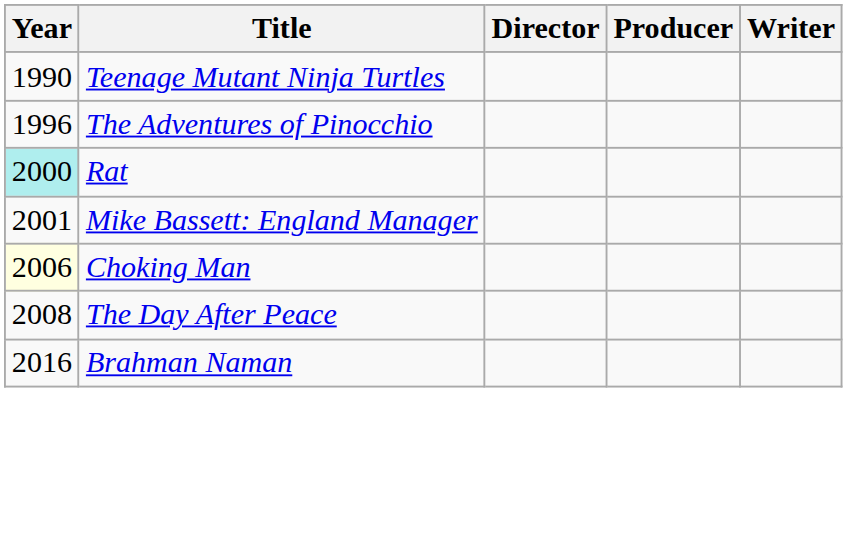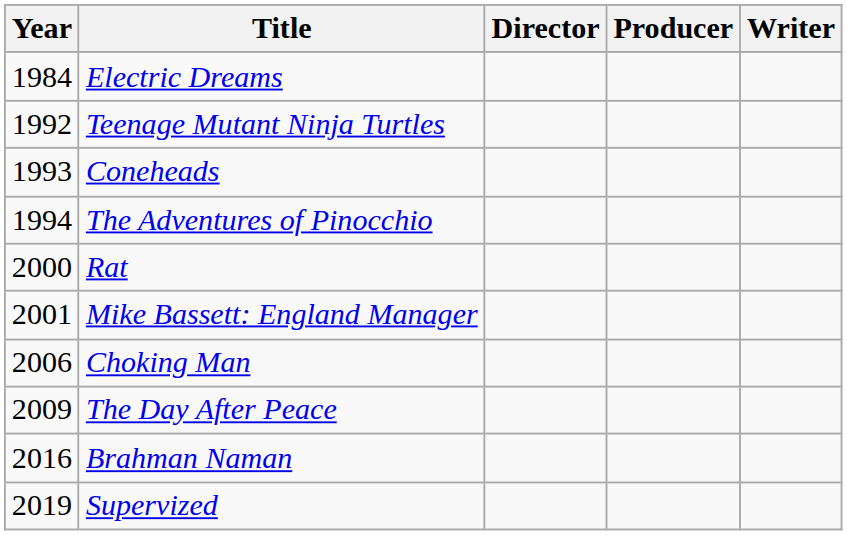 <table class="wikitable">
 <tr>
 <th>Year</th>
 <th>Title</th>
 <th>Director</th>
 <th>Producer</th>
 <th>Writer</th>
 </tr>
 <tr>
-<td>1990</td>
+<td>1984</td>
+<td><em><a href='#'>Electric Dreams</a></em></td>
+<td></td>
+<td></td>
+<td></td>
+</tr>
+<tr>
+<td>1992</td>
 <td><em><a href='#'>Teenage Mutant Ninja Turtles</a></em></td>
 <td></td>
 <td></td>
 <td></td>
 </tr>
 <tr>
-<td>1996</td>
+<td>1993</td>
+<td><em><a href='#'>Coneheads</a></em></td>
+<td></td>
+<td></td>
+<td></td>
+</tr>
+<tr>
+<td>1994</td>
 <td><em><a href='#'>The Adventures of Pinocchio</a></em></td>
 <td></td>
 <td></td>
 <td></td>
 </tr>
 <tr>
-<td style="background: paleturquoise;">2000</td>
+<td>2000</td>
 <td><em><a href='#'>Rat</a></em></td>
 <td></td>
 <td></td>
 <td></td>
 </tr>
 <tr>
 <td>2001</td>
 <td><em><a href='#'>Mike Bassett: England Manager</a></em></td>
 <td></td>
 <td></td>
 <td></td>
 </tr>
 <tr>
-<td style="background: lightyellow;">2006</td>
+<td>2006</td>
 <td><em><a href='#'>Choking Man</a></em></td>
 <td></td>
 <td></td>
 <td></td>
 </tr>
 <tr>
-<td>2008</td>
+<td>2009</td>
 <td><em><a href='#'>The Day After Peace</a></em></td>
 <td></td>
 <td></td>
 <td></td>
 </tr>
 <tr>
 <td>2016</td>
 <td><em><a href='#'>Brahman Naman</a></em></td>
 <td></td>
 <td></td>
 <td></td>
 </tr>
+<tr>
+<td>2019</td>
+<td><em><a href='#'>Supervized</a></em></td>
+<td></td>
+<td></td>
+<td></td>
+</tr>
 </table>
